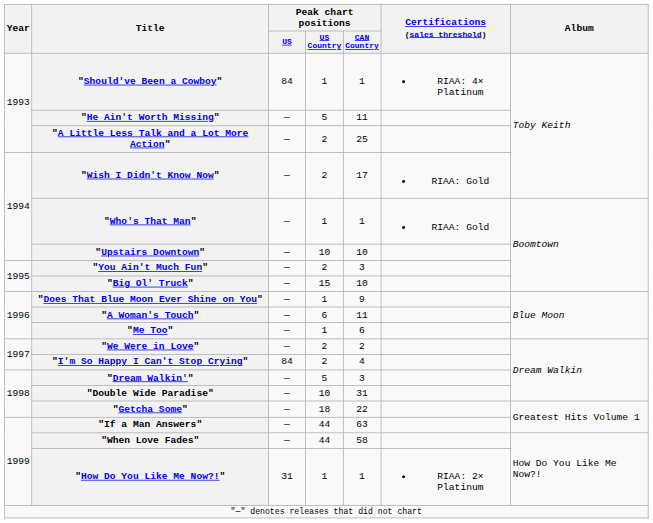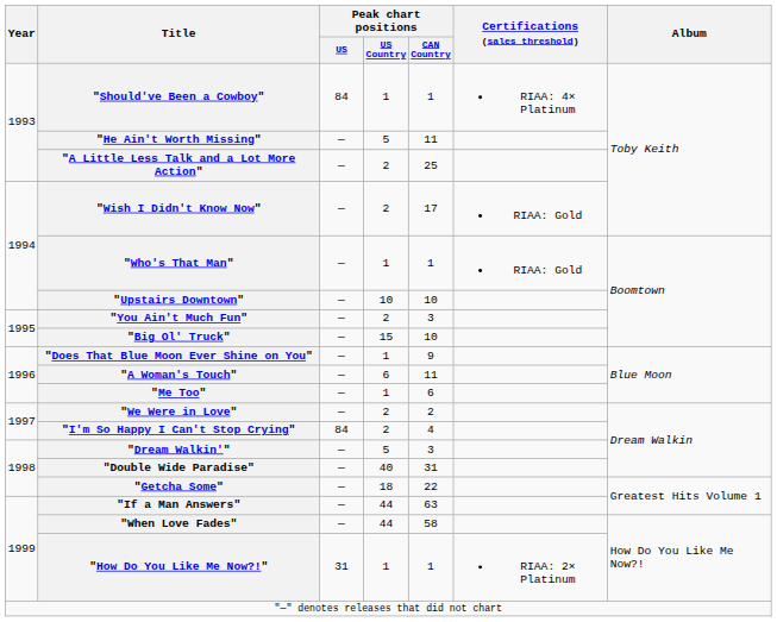 <table class="wikitable plainrowheaders" style="text-align:center;">
 <tr>
 <th scope="col" Rowspan="2">Year</th>
 <th scope="col" rowspan="2">Title</th>
 <th scope="col" colspan="3">Peak chart positions</th>
 <th scope="col" Rowspan="2"><a href='#'>Certifications</a><br><small>(<a href='#'>sales threshold</a>)</small></th>
 <th scope="col" rowspan="2">Album</th>
 </tr>
 <tr style="font-size:smaller;">
 <th width="45"><a href='#'>US</a><br></th>
 <th width="45"><a href='#'>US Country</a><br></th>
 <th width="45"><a href='#'>CAN Country</a><br></th>
 </tr>
 <tr>
 <td rowspan="3">1993</td>
 <th scope="row">"<a href='#'>Should've Been a Cowboy</a>"</th>
 <td>84</td>
 <td>1</td>
 <td>1</td>
 <td><br><ul><li>RIAA: 4× Platinum</li></ul></td>
 <td rowspan="4" align="left"><em>Toby Keith</em></td>
 </tr>
 <tr>
 <th scope="row">"<a href='#'>He Ain't Worth Missing</a>"</th>
 <td>—</td>
 <td>5</td>
 <td>11</td>
 <td></td>
 </tr>
 <tr>
 <th scope="row">"<a href='#'>A Little Less Talk and a Lot More Action</a>"</th>
 <td>—</td>
 <td>2</td>
 <td>25</td>
 <td></td>
 </tr>
 <tr>
 <td rowspan="3">1994</td>
 <th scope="row">"<a href='#'>Wish I Didn't Know Now</a>"</th>
 <td>—</td>
 <td>2</td>
 <td>17</td>
 <td><br><ul><li>RIAA: Gold</li></ul></td>
 </tr>
 <tr>
 <th scope="row">"<a href='#'>Who's That Man</a>"</th>
 <td>—</td>
 <td>1</td>
 <td>1</td>
 <td><br><ul><li>RIAA: Gold</li></ul></td>
 <td rowspan="4" align="left"><em>Boomtown</em></td>
 </tr>
 <tr>
 <th scope="row">"<a href='#'>Upstairs Downtown</a>"</th>
 <td>—</td>
 <td>10</td>
 <td>10</td>
 <td></td>
 </tr>
 <tr>
 <td rowspan="2">1995</td>
 <th scope="row">"<a href='#'>You Ain't Much Fun</a>"</th>
 <td>—</td>
 <td>2</td>
 <td>3</td>
 <td></td>
 </tr>
 <tr>
 <th scope="row">"<a href='#'>Big Ol' Truck</a>"</th>
 <td>—</td>
 <td>15</td>
 <td>10</td>
 <td></td>
 </tr>
 <tr>
 <td rowspan="3">1996</td>
 <th scope="row">"<a href='#'>Does That Blue Moon Ever Shine on You</a>"</th>
 <td>—</td>
 <td>1</td>
 <td>9</td>
 <td></td>
 <td rowspan="3" align="left"><em>Blue Moon</em></td>
 </tr>
 <tr>
 <th scope="row">"<a href='#'>A Woman's Touch</a>"</th>
 <td>—</td>
 <td>6</td>
 <td>11</td>
 <td></td>
 </tr>
 <tr>
 <th scope="row">"<a href='#'>Me Too</a>"</th>
 <td>—</td>
 <td>1</td>
 <td>6</td>
 <td></td>
 </tr>
 <tr>
 <td rowspan="2">1997</td>
 <th scope="row">"<a href='#'>We Were in Love</a>"</th>
 <td>—</td>
 <td>2</td>
 <td>2</td>
 <td></td>
 <td rowspan="4" align="left"><em>Dream Walkin<strong></td>
 </tr>
 <tr>
 <th scope="row">"<a href='#'>I'm So Happy I Can't Stop Crying</a>" </th>
 <td>84</td>
 <td>2</td>
 <td>4</td>
 <td></td>
 </tr>
 <tr>
 <td rowspan="3">1998</td>
 <th scope="row">"<a href='#'>Dream Walkin'</a>"</th>
 <td>—</td>
 <td>5</td>
 <td>3</td>
 <td></td>
 </tr>
 <tr>
 <th scope="row">"Double Wide Paradise"</th>
 <td>—</td>
-<td>10</td>
+<td>40</td>
 <td>31</td>
 <td></td>
 </tr>
 <tr>
 <th scope="row">"<a href='#'>Getcha Some</a>"</th>
 <td>—</td>
 <td>18</td>
 <td>22</td>
 <td></td>
 <td rowspan="2" align="left"></em>Greatest Hits Volume 1<em></td>
 </tr>
 <tr>
 <td rowspan="3">1999</td>
 <th scope="row">"If a Man Answers"</th>
 <td>—</td>
 <td>44</td>
 <td>63</td>
 <td></td>
 </tr>
 <tr>
 <th scope="row">"When Love Fades"</th>
 <td>—</td>
 <td>44</td>
 <td>58</td>
 <td></td>
 <td rowspan="2" align="left"></em>How Do You Like Me Now?!<em></td>
 </tr>
 <tr>
 <th scope="row">"<a href='#'>How Do You Like Me Now?!</a>"</th>
 <td>31</td>
 <td>1</td>
 <td>1</td>
 <td><br><ul><li>RIAA: 2× Platinum</li></ul></td>
 </tr>
 <tr>
 <td colspan="7" style="font-size:85%">"—" denotes releases that did not chart</td>
 </tr>
 </table>
